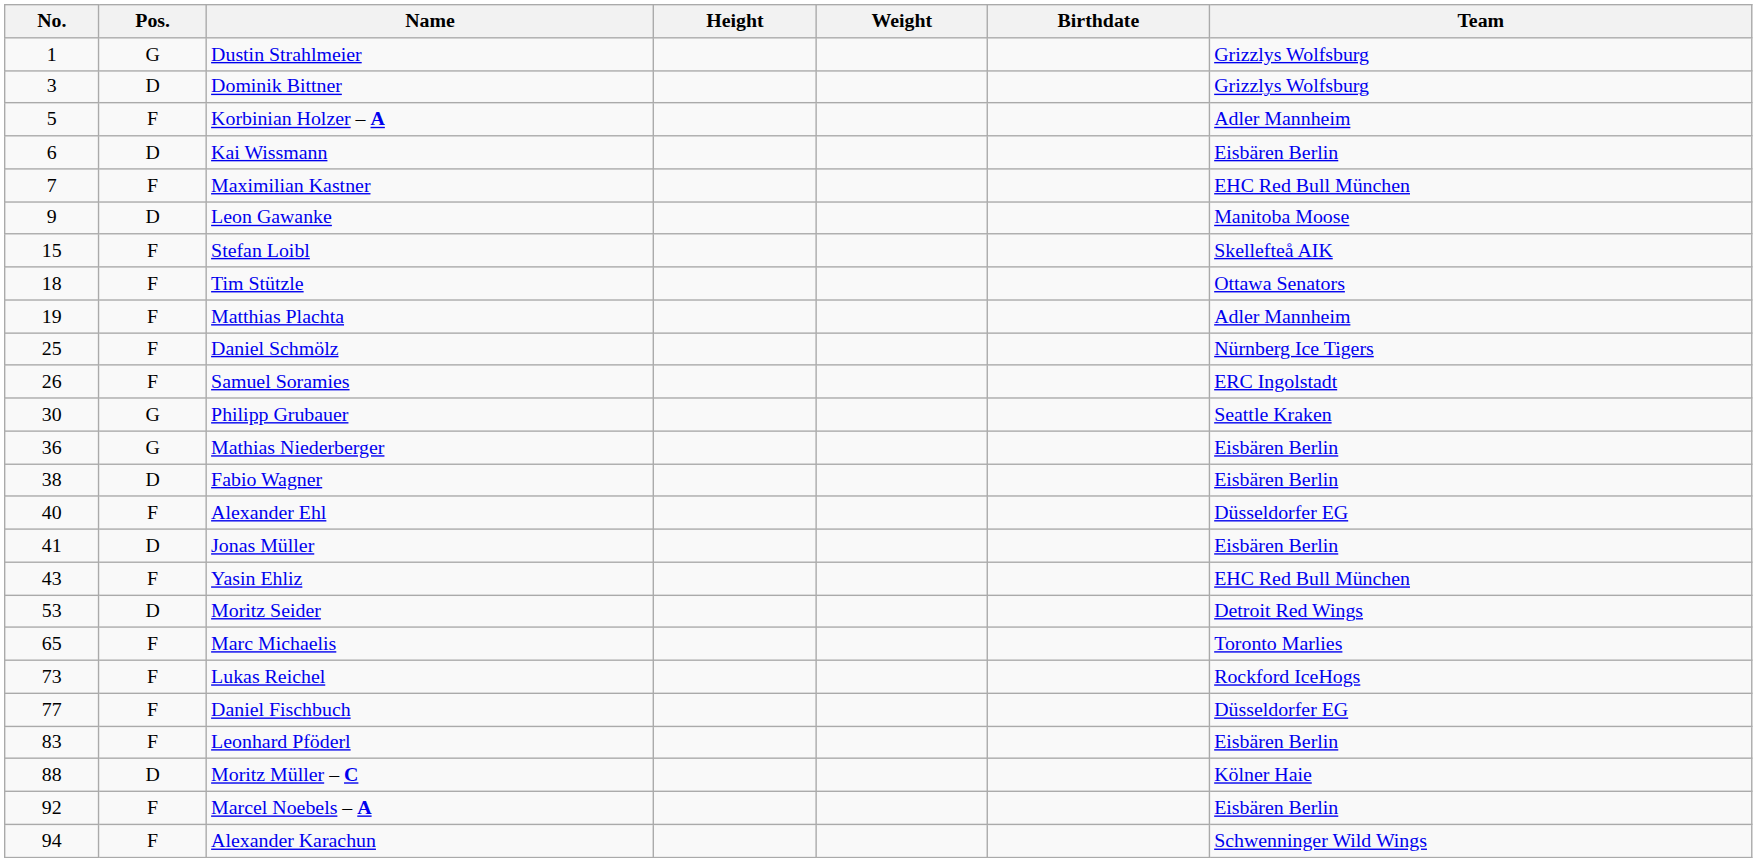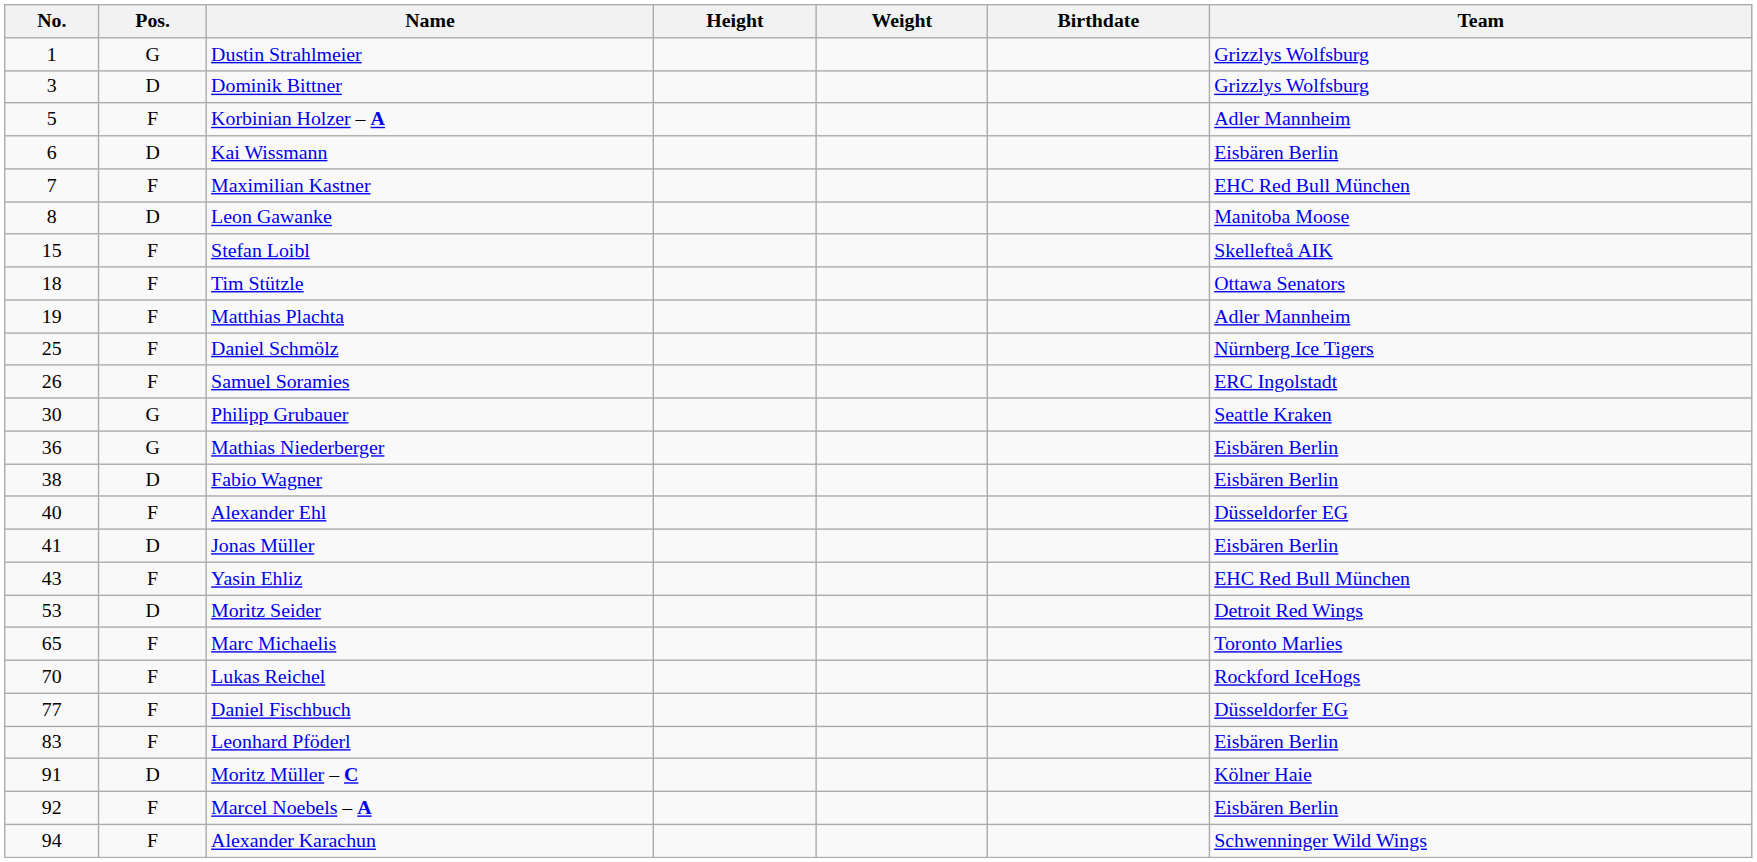 <table width="80%" class="wikitable sortable" style="font-size: 90%; text-align: center;">
 <tr>
 <th>No.</th>
 <th>Pos.</th>
 <th>Name</th>
 <th>Height</th>
 <th>Weight</th>
 <th>Birthdate</th>
 <th>Team</th>
 </tr>
 <tr>
 <td>1</td>
 <td>G</td>
 <td align=left><a href='#'>Dustin Strahlmeier</a></td>
 <td></td>
 <td></td>
 <td></td>
 <td style="text-align:left;"> <a href='#'>Grizzlys Wolfsburg</a></td>
 </tr>
 <tr>
 <td>3</td>
 <td>D</td>
 <td align=left><a href='#'>Dominik Bittner</a></td>
 <td></td>
 <td></td>
 <td></td>
 <td style="text-align:left;"> <a href='#'>Grizzlys Wolfsburg</a></td>
 </tr>
 <tr>
 <td>5</td>
 <td>F</td>
 <td align=left><a href='#'>Korbinian Holzer</a> – <strong><a href='#'>A</a></strong></td>
 <td></td>
 <td></td>
 <td></td>
 <td style="text-align:left;"> <a href='#'>Adler Mannheim</a></td>
 </tr>
 <tr>
 <td>6</td>
 <td>D</td>
 <td align=left><a href='#'>Kai Wissmann</a></td>
 <td></td>
 <td></td>
 <td></td>
 <td style="text-align:left;"> <a href='#'>Eisbären Berlin</a></td>
 </tr>
 <tr>
 <td>7</td>
 <td>F</td>
 <td align=left><a href='#'>Maximilian Kastner</a></td>
 <td></td>
 <td></td>
 <td></td>
 <td style="text-align:left;"> <a href='#'>EHC Red Bull München</a></td>
 </tr>
 <tr>
-<td>9</td>
+<td>8</td>
 <td>D</td>
 <td align=left><a href='#'>Leon Gawanke</a></td>
 <td></td>
 <td></td>
 <td></td>
 <td style="text-align:left;"> <a href='#'>Manitoba Moose</a></td>
 </tr>
 <tr>
 <td>15</td>
 <td>F</td>
 <td align=left><a href='#'>Stefan Loibl</a></td>
 <td></td>
 <td></td>
 <td></td>
 <td style="text-align:left;"> <a href='#'>Skellefteå AIK</a></td>
 </tr>
 <tr>
 <td>18</td>
 <td>F</td>
 <td align=left><a href='#'>Tim Stützle</a></td>
 <td></td>
 <td></td>
 <td></td>
 <td style="text-align:left;"> <a href='#'>Ottawa Senators</a></td>
 </tr>
 <tr>
 <td>19</td>
 <td>F</td>
 <td align=left><a href='#'>Matthias Plachta</a></td>
 <td></td>
 <td></td>
 <td></td>
 <td style="text-align:left;"> <a href='#'>Adler Mannheim</a></td>
 </tr>
 <tr>
 <td>25</td>
 <td>F</td>
 <td align=left><a href='#'>Daniel Schmölz</a></td>
 <td></td>
 <td></td>
 <td></td>
 <td style="text-align:left;"> <a href='#'>Nürnberg Ice Tigers</a></td>
 </tr>
 <tr>
 <td>26</td>
 <td>F</td>
 <td align=left><a href='#'>Samuel Soramies</a></td>
 <td></td>
 <td></td>
 <td></td>
 <td style="text-align:left;"> <a href='#'>ERC Ingolstadt</a></td>
 </tr>
 <tr>
 <td>30</td>
 <td>G</td>
 <td align=left><a href='#'>Philipp Grubauer</a></td>
 <td></td>
 <td></td>
 <td></td>
 <td style="text-align:left;"> <a href='#'>Seattle Kraken</a></td>
 </tr>
 <tr>
 <td>36</td>
 <td>G</td>
 <td align=left><a href='#'>Mathias Niederberger</a></td>
 <td></td>
 <td></td>
 <td></td>
 <td style="text-align:left;"> <a href='#'>Eisbären Berlin</a></td>
 </tr>
 <tr>
 <td>38</td>
 <td>D</td>
 <td align=left><a href='#'>Fabio Wagner</a></td>
 <td></td>
 <td></td>
 <td></td>
 <td style="text-align:left;"> <a href='#'>Eisbären Berlin</a></td>
 </tr>
 <tr>
 <td>40</td>
 <td>F</td>
 <td align=left><a href='#'>Alexander Ehl</a></td>
 <td></td>
 <td></td>
 <td></td>
 <td style="text-align:left;"> <a href='#'>Düsseldorfer EG</a></td>
 </tr>
 <tr>
 <td>41</td>
 <td>D</td>
 <td align=left><a href='#'>Jonas Müller</a></td>
 <td></td>
 <td></td>
 <td></td>
 <td style="text-align:left;"> <a href='#'>Eisbären Berlin</a></td>
 </tr>
 <tr>
 <td>43</td>
 <td>F</td>
 <td align=left><a href='#'>Yasin Ehliz</a></td>
 <td></td>
 <td></td>
 <td></td>
 <td style="text-align:left;"> <a href='#'>EHC Red Bull München</a></td>
 </tr>
 <tr>
 <td>53</td>
 <td>D</td>
 <td align=left><a href='#'>Moritz Seider</a></td>
 <td></td>
 <td></td>
 <td></td>
 <td style="text-align:left;"> <a href='#'>Detroit Red Wings</a></td>
 </tr>
 <tr>
 <td>65</td>
 <td>F</td>
 <td align=left><a href='#'>Marc Michaelis</a></td>
 <td></td>
 <td></td>
 <td></td>
 <td style="text-align:left;"> <a href='#'>Toronto Marlies</a></td>
 </tr>
 <tr>
-<td>73</td>
+<td>70</td>
 <td>F</td>
 <td align=left><a href='#'>Lukas Reichel</a></td>
 <td></td>
 <td></td>
 <td></td>
 <td style="text-align:left;"> <a href='#'>Rockford IceHogs</a></td>
 </tr>
 <tr>
 <td>77</td>
 <td>F</td>
 <td align=left><a href='#'>Daniel Fischbuch</a></td>
 <td></td>
 <td></td>
 <td></td>
 <td style="text-align:left;"> <a href='#'>Düsseldorfer EG</a></td>
 </tr>
 <tr>
 <td>83</td>
 <td>F</td>
 <td align=left><a href='#'>Leonhard Pföderl</a></td>
 <td></td>
 <td></td>
 <td></td>
 <td style="text-align:left;"> <a href='#'>Eisbären Berlin</a></td>
 </tr>
 <tr>
-<td>88</td>
+<td>91</td>
 <td>D</td>
 <td align=left><a href='#'>Moritz Müller</a> – <strong><a href='#'>C</a></strong></td>
 <td></td>
 <td></td>
 <td></td>
 <td style="text-align:left;"> <a href='#'>Kölner Haie</a></td>
 </tr>
 <tr>
 <td>92</td>
 <td>F</td>
 <td align=left><a href='#'>Marcel Noebels</a> – <strong><a href='#'>A</a></strong></td>
 <td></td>
 <td></td>
 <td></td>
 <td style="text-align:left;"> <a href='#'>Eisbären Berlin</a></td>
 </tr>
 <tr>
 <td>94</td>
 <td>F</td>
 <td align=left><a href='#'>Alexander Karachun</a></td>
 <td></td>
 <td></td>
 <td></td>
 <td style="text-align:left;"> <a href='#'>Schwenninger Wild Wings</a></td>
 </tr>
 </table>
